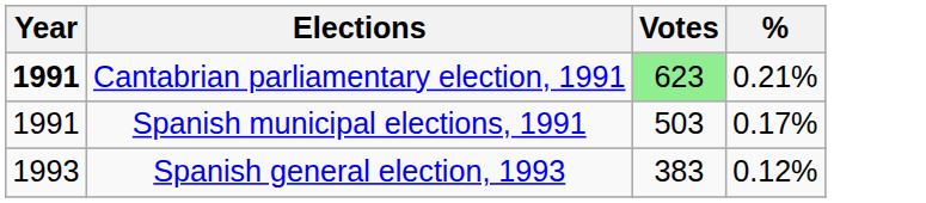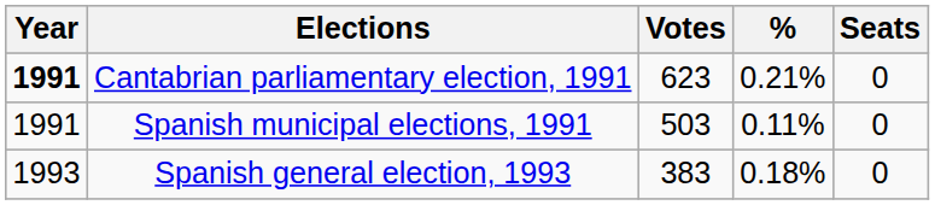 <table class="wikitable">
 <tr>
 <th>Year</th>
 <th>Elections</th>
 <th>Votes</th>
 <th>%</th>
+<th>Seats</th>
 </tr>
 <tr align="center">
 <td><strong>1991</strong></td>
 <td><a href='#'>Cantabrian parliamentary election, 1991</a></td>
-<td style="background: lightgreen;">623</td>
+<td>623</td>
 <td>0.21%</td>
+<td>0</td>
 </tr>
 <tr align="center">
 <td>1991</td>
 <td><a href='#'>Spanish municipal elections, 1991</a></td>
 <td>503</td>
-<td>0.17%</td>
+<td>0.11%</td>
+<td>0</td>
 </tr>
 <tr align="center">
 <td>1993</td>
 <td><a href='#'>Spanish general election, 1993</a></td>
 <td>383</td>
-<td>0.12%</td>
+<td>0.18%</td>
+<td>0</td>
 </tr>
 </table>
